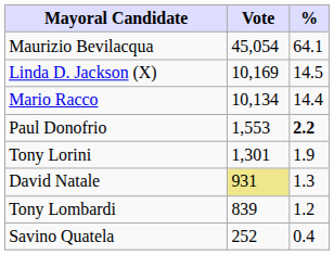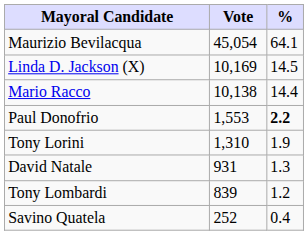 <table class="wikitable">
 <tr>
 <th style="background:#ddf; width:200px;">Mayoral Candidate </th>
 <th style="background:#ddf; width:50px;">Vote</th>
 <th style="background:#ddf; width:30px;">%</th>
 </tr>
 <tr>
 <td>Maurizio Bevilacqua</td>
 <td>45,054</td>
 <td>64.1</td>
 </tr>
 <tr>
 <td><a href='#'>Linda D. Jackson</a> (X)</td>
 <td>10,169</td>
 <td>14.5</td>
 </tr>
 <tr>
 <td><a href='#'>Mario Racco</a></td>
-<td>10,134</td>
+<td>10,138</td>
 <td>14.4</td>
 </tr>
 <tr>
 <td>Paul Donofrio</td>
 <td>1,553</td>
 <td><strong>2.2</strong></td>
 </tr>
 <tr>
 <td>Tony Lorini</td>
-<td>1,301</td>
+<td>1,310</td>
 <td>1.9</td>
 </tr>
 <tr>
 <td>David Natale</td>
-<td style="background: khaki;">931</td>
+<td>931</td>
 <td>1.3</td>
 </tr>
 <tr>
 <td>Tony Lombardi</td>
 <td>839</td>
 <td>1.2</td>
 </tr>
 <tr>
 <td>Savino Quatela</td>
 <td>252</td>
 <td>0.4</td>
 </tr>
 </table>
